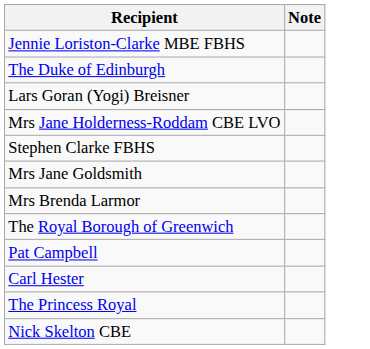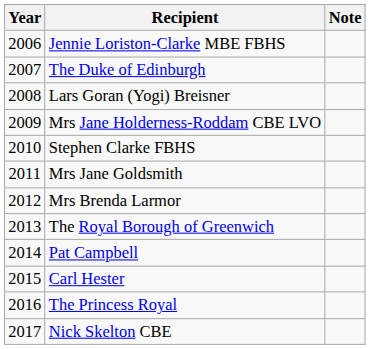 <table class="wikitable sortable">
 <tr>
+<th>Year</th>
 <th>Recipient</th>
 <th>Note</th>
 </tr>
 <tr>
+<td align=center>2006</td>
 <td><a href='#'>Jennie Loriston-Clarke</a> MBE FBHS</td>
 <td align=center></td>
 </tr>
 <tr>
+<td align=center>2007</td>
 <td><a href='#'>The Duke of Edinburgh</a></td>
 <td align=center></td>
 </tr>
 <tr>
+<td align=center>2008</td>
 <td>Lars Goran (Yogi) Breisner</td>
 <td align=center></td>
 </tr>
 <tr>
+<td align=center>2009</td>
 <td>Mrs <a href='#'>Jane Holderness-Roddam</a> CBE LVO</td>
 <td align=center></td>
 </tr>
 <tr>
+<td align=center>2010</td>
 <td>Stephen Clarke FBHS</td>
 <td align=center></td>
 </tr>
 <tr>
+<td align=center>2011</td>
 <td>Mrs Jane Goldsmith</td>
 <td align=center></td>
 </tr>
 <tr>
+<td align=center>2012</td>
 <td>Mrs Brenda Larmor</td>
 <td align=center></td>
 </tr>
 <tr>
+<td align=center>2013</td>
 <td>The <a href='#'>Royal Borough of Greenwich</a></td>
 <td align=center></td>
 </tr>
 <tr>
+<td align=center>2014</td>
 <td><a href='#'>Pat Campbell</a></td>
 <td align=center></td>
 </tr>
 <tr>
+<td align=center>2015</td>
 <td><a href='#'>Carl Hester</a></td>
 <td align=center></td>
 </tr>
 <tr>
+<td align=center>2016</td>
 <td><a href='#'>The Princess Royal</a></td>
 <td align=center></td>
 </tr>
 <tr>
+<td align=center>2017</td>
 <td><a href='#'>Nick Skelton</a> CBE</td>
 <td align=center></td>
 </tr>
 </table>
